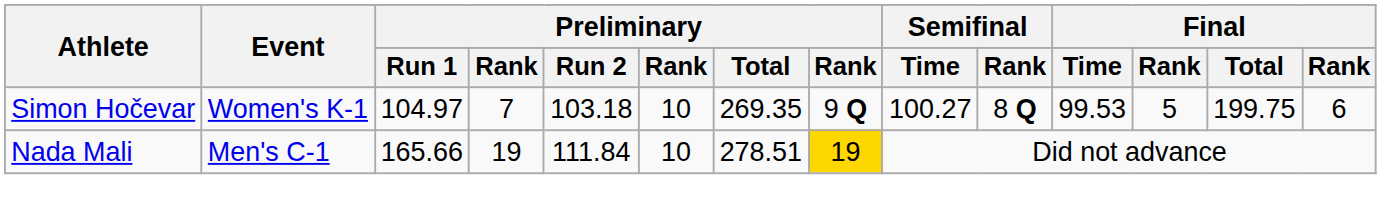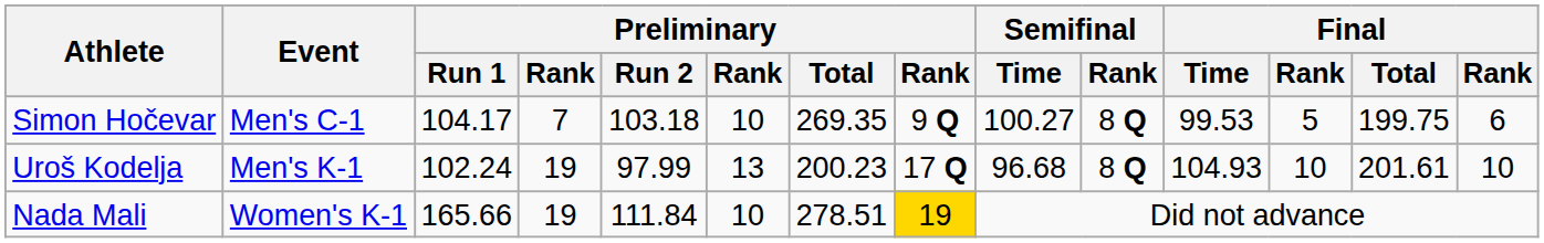 <table class="wikitable" style="font-size:90%">
 <tr>
 <th rowspan="2">Athlete</th>
 <th rowspan="2">Event</th>
 <th colspan="6">Preliminary</th>
 <th colspan="2">Semifinal</th>
 <th colspan="4">Final</th>
 </tr>
 <tr style="font-size:95%">
 <th>Run 1</th>
 <th>Rank</th>
 <th>Run 2</th>
 <th>Rank</th>
 <th>Total</th>
 <th>Rank</th>
 <th>Time</th>
 <th>Rank</th>
 <th>Time</th>
 <th>Rank</th>
 <th>Total</th>
 <th>Rank</th>
 </tr>
 <tr align=center>
 <td align=left><a href='#'>Simon Hočevar</a></td>
-<td align=left><a href='#'>Women's K-1</a></td>
-<td>104.97</td>
+<td align=left><a href='#'>Men's C-1</a></td>
+<td>104.17</td>
 <td>7</td>
 <td>103.18</td>
 <td>10</td>
 <td>269.35</td>
 <td>9 <strong>Q</strong></td>
 <td>100.27</td>
 <td>8 <strong>Q</strong></td>
 <td>99.53</td>
 <td>5</td>
 <td>199.75</td>
 <td>6</td>
 </tr>
 <tr align=center>
+<td align=left><a href='#'>Uroš Kodelja</a></td>
+<td align=left><a href='#'>Men's K-1</a></td>
+<td>102.24</td>
+<td>19</td>
+<td>97.99</td>
+<td>13</td>
+<td>200.23</td>
+<td>17 <strong>Q</strong></td>
+<td>96.68</td>
+<td>8 <strong>Q</strong></td>
+<td>104.93</td>
+<td>10</td>
+<td>201.61</td>
+<td>10</td>
+</tr>
+<tr align=center>
 <td align=left><a href='#'>Nada Mali</a></td>
-<td align=left><a href='#'>Men's C-1</a></td>
+<td align=left><a href='#'>Women's K-1</a></td>
 <td>165.66</td>
 <td>19</td>
 <td>111.84</td>
 <td>10</td>
 <td>278.51</td>
 <td style="background: gold;">19</td>
 <td colspan=6>Did not advance</td>
 </tr>
 </table>
